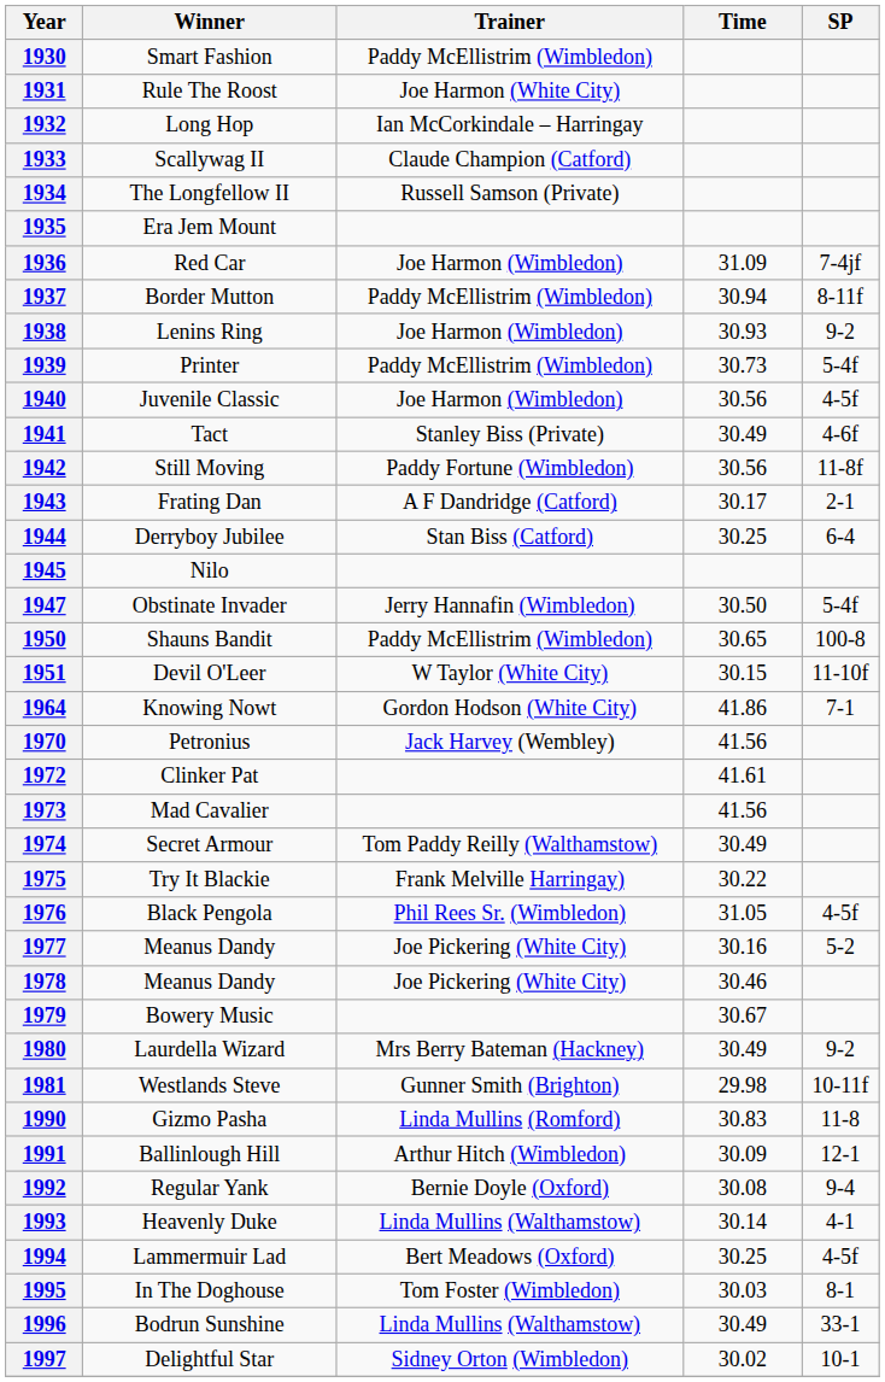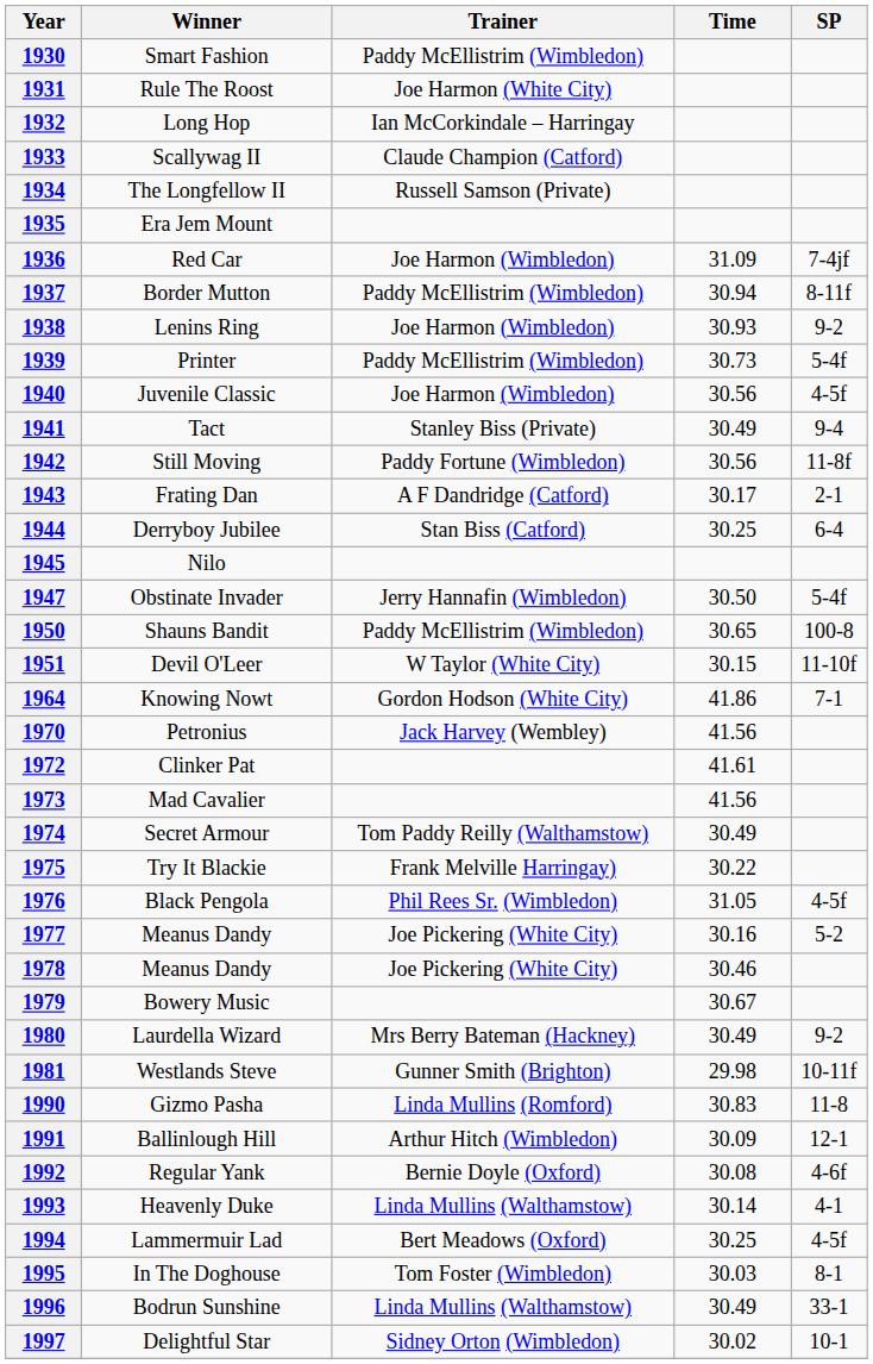 <table class="wikitable" style="text-align:center">
 <tr>
 <th width=50>Year</th>
 <th width=180>Winner</th>
 <th width=250>Trainer</th>
 <th width=80>Time</th>
 <th width=50>SP</th>
 </tr>
 <tr>
 <th><a href='#'>1930</a></th>
 <td>Smart Fashion</td>
 <td>Paddy McEllistrim <a href='#'>(Wimbledon)</a></td>
 <td></td>
 <td></td>
 </tr>
 <tr>
 <th><a href='#'>1931</a></th>
 <td>Rule The Roost</td>
 <td>Joe Harmon <a href='#'>(White City)</a></td>
 <td></td>
 <td></td>
 </tr>
 <tr>
 <th><a href='#'>1932</a></th>
 <td>Long Hop</td>
 <td>Ian McCorkindale – Harringay</td>
 <td></td>
 <td></td>
 </tr>
 <tr>
 <th><a href='#'>1933</a></th>
 <td>Scallywag II</td>
 <td>Claude Champion <a href='#'>(Catford)</a></td>
 <td></td>
 <td></td>
 </tr>
 <tr>
 <th><a href='#'>1934</a></th>
 <td>The Longfellow II</td>
 <td>Russell Samson (Private)</td>
 <td></td>
 <td></td>
 </tr>
 <tr>
 <th><a href='#'>1935</a></th>
 <td>Era Jem	Mount</td>
 <td></td>
 <td></td>
 <td></td>
 </tr>
 <tr>
 <th><a href='#'>1936</a></th>
 <td>Red Car</td>
 <td>Joe Harmon <a href='#'>(Wimbledon)</a></td>
 <td>31.09</td>
 <td>7-4jf</td>
 </tr>
 <tr>
 <th><a href='#'>1937</a></th>
 <td>Border Mutton</td>
 <td>Paddy McEllistrim <a href='#'>(Wimbledon)</a></td>
 <td>30.94</td>
 <td>8-11f</td>
 </tr>
 <tr>
 <th><a href='#'>1938</a></th>
 <td>Lenins Ring</td>
 <td>Joe Harmon <a href='#'>(Wimbledon)</a></td>
 <td>30.93</td>
 <td>9-2</td>
 </tr>
 <tr>
 <th><a href='#'>1939</a></th>
 <td>Printer</td>
 <td>Paddy McEllistrim <a href='#'>(Wimbledon)</a></td>
 <td>30.73</td>
 <td>5-4f</td>
 </tr>
 <tr>
 <th><a href='#'>1940</a></th>
 <td>Juvenile Classic</td>
 <td>Joe Harmon <a href='#'>(Wimbledon)</a></td>
 <td>30.56</td>
 <td>4-5f</td>
 </tr>
 <tr>
 <th><a href='#'>1941</a></th>
 <td>Tact</td>
 <td>Stanley Biss (Private)</td>
 <td>30.49</td>
-<td>4-6f</td>
+<td>9-4</td>
 </tr>
 <tr>
 <th><a href='#'>1942</a></th>
 <td>Still Moving</td>
 <td>Paddy Fortune <a href='#'>(Wimbledon)</a></td>
 <td>30.56</td>
 <td>11-8f</td>
 </tr>
 <tr>
 <th><a href='#'>1943</a></th>
 <td>Frating Dan</td>
 <td>A F Dandridge <a href='#'>(Catford)</a></td>
 <td>30.17</td>
 <td>2-1</td>
 </tr>
 <tr>
 <th><a href='#'>1944</a></th>
 <td>Derryboy Jubilee</td>
 <td>Stan Biss <a href='#'>(Catford)</a></td>
 <td>30.25</td>
 <td>6-4</td>
 </tr>
 <tr>
 <th><a href='#'>1945</a></th>
 <td>Nilo</td>
 <td></td>
 <td></td>
 <td></td>
 </tr>
 <tr>
 <th><a href='#'>1947</a></th>
 <td>Obstinate Invader</td>
 <td>Jerry Hannafin <a href='#'>(Wimbledon)</a></td>
 <td>30.50</td>
 <td>5-4f</td>
 </tr>
 <tr>
 <th><a href='#'>1950</a></th>
 <td>Shauns Bandit</td>
 <td>Paddy McEllistrim <a href='#'>(Wimbledon)</a></td>
 <td>30.65</td>
 <td>100-8</td>
 </tr>
 <tr>
 <th><a href='#'>1951</a></th>
 <td>Devil O'Leer</td>
 <td>W Taylor <a href='#'>(White City)</a></td>
 <td>30.15</td>
 <td>11-10f</td>
 </tr>
 <tr>
 <th><a href='#'>1964</a></th>
 <td>Knowing Nowt</td>
 <td>Gordon Hodson <a href='#'>(White City)</a></td>
 <td>41.86</td>
 <td>7-1</td>
 </tr>
 <tr>
 <th><a href='#'>1970</a></th>
 <td>Petronius</td>
 <td><a href='#'>Jack Harvey</a> (Wembley)</td>
 <td>41.56</td>
 <td></td>
 </tr>
 <tr>
 <th><a href='#'>1972</a></th>
 <td>Clinker Pat</td>
 <td></td>
 <td>41.61</td>
 <td></td>
 </tr>
 <tr>
 <th><a href='#'>1973</a></th>
 <td>Mad Cavalier</td>
 <td></td>
 <td>41.56</td>
 <td></td>
 </tr>
 <tr>
 <th><a href='#'>1974</a></th>
 <td>Secret Armour</td>
 <td>Tom Paddy Reilly <a href='#'>(Walthamstow)</a></td>
 <td>30.49</td>
 <td></td>
 </tr>
 <tr>
 <th><a href='#'>1975</a></th>
 <td>Try It Blackie</td>
 <td>Frank Melville <a href='#'>Harringay)</a></td>
 <td>30.22</td>
 <td></td>
 </tr>
 <tr>
 <th><a href='#'>1976</a></th>
 <td>Black Pengola</td>
 <td><a href='#'>Phil Rees Sr.</a> <a href='#'>(Wimbledon)</a></td>
 <td>31.05</td>
 <td>4-5f</td>
 </tr>
 <tr>
 <th><a href='#'>1977</a></th>
 <td>Meanus Dandy</td>
 <td>Joe Pickering <a href='#'>(White City)</a></td>
 <td>30.16</td>
 <td>5-2</td>
 </tr>
 <tr>
 <th><a href='#'>1978</a></th>
 <td>Meanus Dandy</td>
 <td>Joe Pickering <a href='#'>(White City)</a></td>
 <td>30.46</td>
 <td></td>
 </tr>
 <tr>
 <th><a href='#'>1979</a></th>
 <td>Bowery Music</td>
 <td></td>
 <td>30.67</td>
 <td></td>
 </tr>
 <tr>
 <th><a href='#'>1980</a></th>
 <td>Laurdella Wizard</td>
 <td>Mrs Berry Bateman <a href='#'>(Hackney)</a></td>
 <td>30.49</td>
 <td>9-2</td>
 </tr>
 <tr>
 <th><a href='#'>1981</a></th>
 <td>Westlands Steve</td>
 <td>Gunner Smith <a href='#'>(Brighton)</a></td>
 <td>29.98</td>
 <td>10-11f</td>
 </tr>
 <tr>
 <th><a href='#'>1990</a></th>
 <td>Gizmo Pasha</td>
 <td><a href='#'>Linda Mullins</a> <a href='#'>(Romford)</a></td>
 <td>30.83</td>
 <td>11-8</td>
 </tr>
 <tr>
 <th><a href='#'>1991</a></th>
 <td>Ballinlough Hill</td>
 <td>Arthur Hitch <a href='#'>(Wimbledon)</a></td>
 <td>30.09</td>
 <td>12-1</td>
 </tr>
 <tr>
 <th><a href='#'>1992</a></th>
 <td>Regular Yank</td>
 <td>Bernie Doyle <a href='#'>(Oxford)</a></td>
 <td>30.08</td>
-<td>9-4</td>
+<td>4-6f</td>
 </tr>
 <tr>
 <th><a href='#'>1993</a></th>
 <td>Heavenly Duke</td>
 <td><a href='#'>Linda Mullins</a> <a href='#'>(Walthamstow)</a></td>
 <td>30.14</td>
 <td>4-1</td>
 </tr>
 <tr>
 <th><a href='#'>1994</a></th>
 <td>Lammermuir Lad</td>
 <td>Bert Meadows <a href='#'>(Oxford)</a></td>
 <td>30.25</td>
 <td>4-5f</td>
 </tr>
 <tr>
 <th><a href='#'>1995</a></th>
 <td>In The Doghouse</td>
 <td>Tom Foster <a href='#'>(Wimbledon)</a></td>
 <td>30.03</td>
 <td>8-1</td>
 </tr>
 <tr>
 <th><a href='#'>1996</a></th>
 <td>Bodrun Sunshine</td>
 <td><a href='#'>Linda Mullins</a> <a href='#'>(Walthamstow)</a></td>
 <td>30.49</td>
 <td>33-1</td>
 </tr>
 <tr>
 <th><a href='#'>1997</a></th>
 <td>Delightful Star</td>
 <td><a href='#'>Sidney Orton</a> <a href='#'>(Wimbledon)</a></td>
 <td>30.02</td>
 <td>10-1</td>
 </tr>
 <tr>
 </tr>
 </table>
